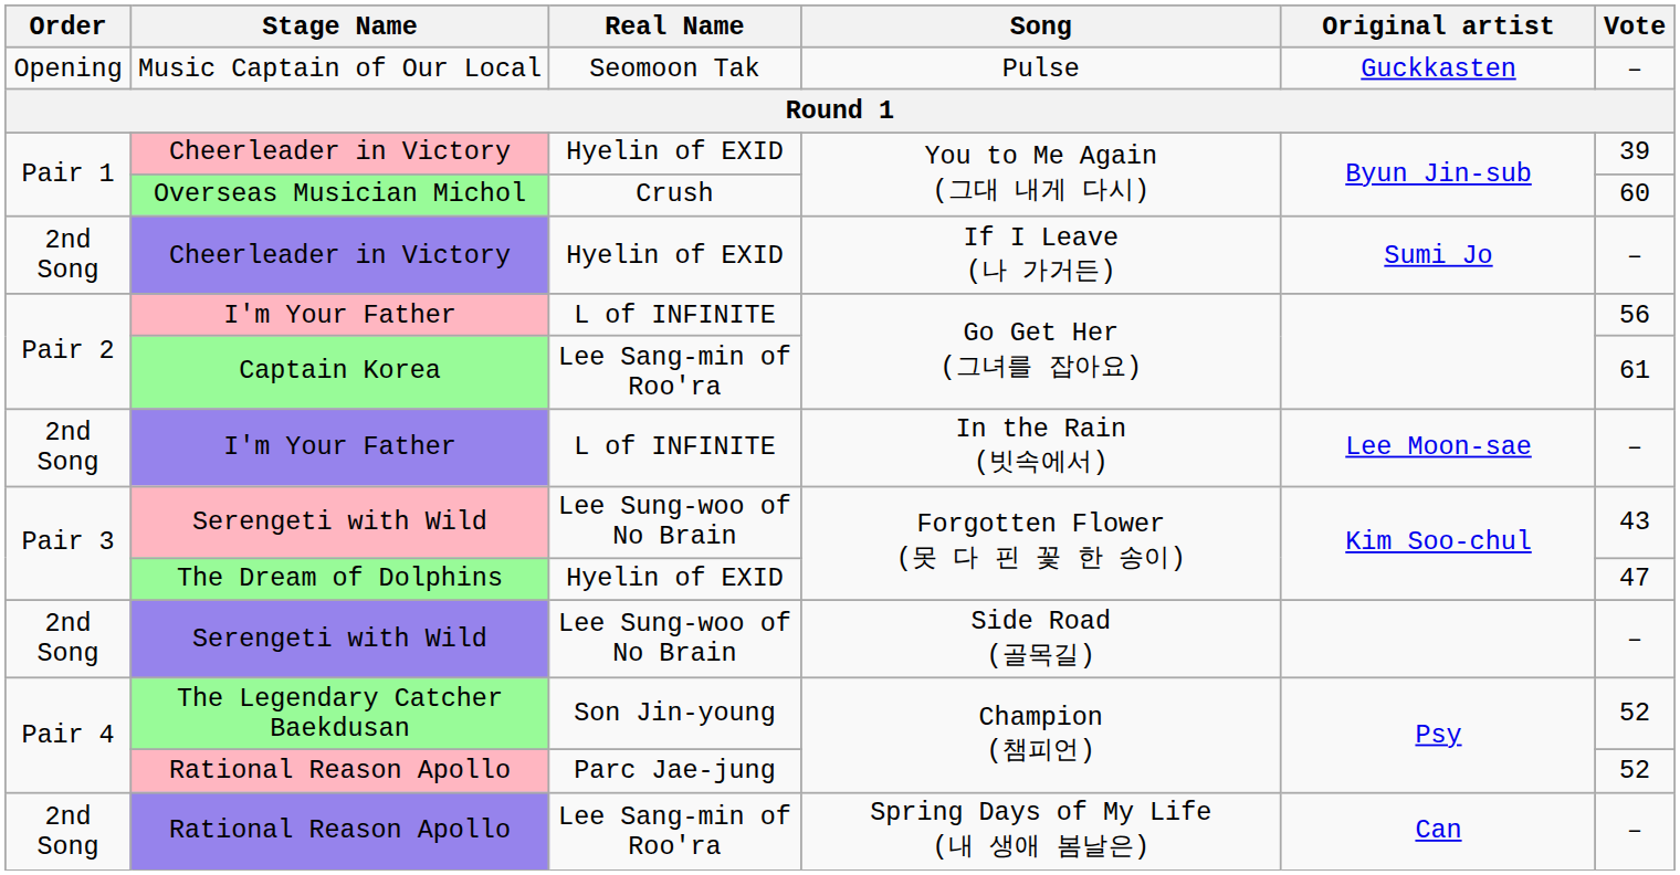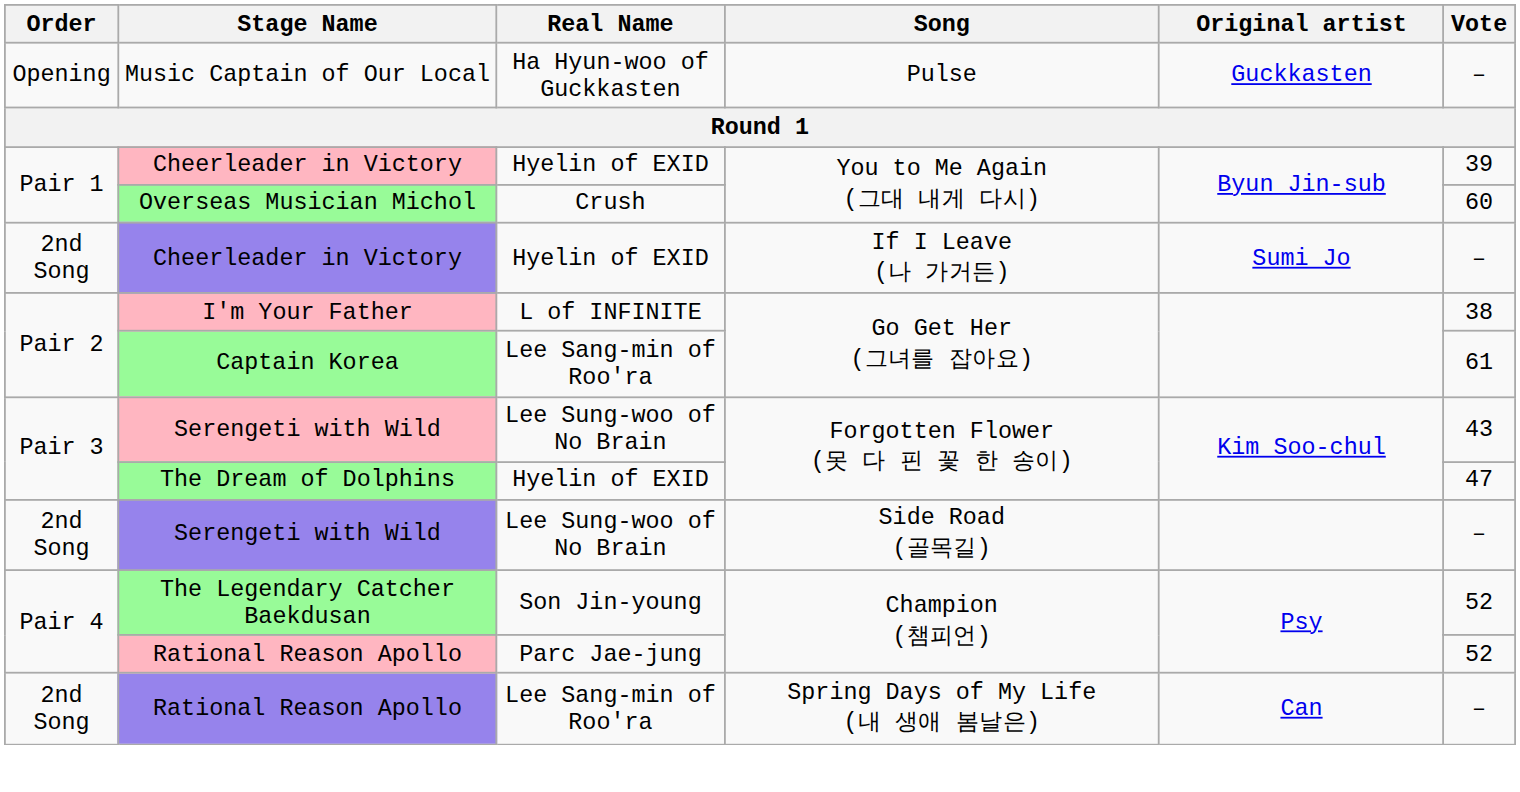 <table class="wikitable" style="text-align:center; width:95%;">
 <tr>
 <th style="width:1%;">Order</th>
 <th style="width:20%;">Stage Name</th>
 <th style="width:12%;">Real Name</th>
 <th style="width:23%;">Song</th>
 <th style="width:15%;">Original artist</th>
 <th style="width:1%;">Vote</th>
 </tr>
 <tr>
 <td>Opening</td>
 <td>Music Captain of Our Local</td>
-<td>Seomoon Tak</td>
+<td>Ha Hyun-woo of Guckkasten</td>
 <td>Pulse</td>
 <td><a href='#'>Guckkasten</a></td>
 <td>–</td>
 </tr>
 <tr>
 <th colspan=6>Round 1</th>
 </tr>
 <tr>
 <td rowspan=2>Pair 1</td>
 <td bgcolor="lightpink">Cheerleader in Victory</td>
 <td>Hyelin of EXID</td>
 <td rowspan=2>You to Me Again<br>(그대 내게 다시)</td>
 <td rowspan=2><a href='#'>Byun Jin-sub</a></td>
 <td>39</td>
 </tr>
 <tr>
 <td bgcolor="palegreen">Overseas Musician Michol</td>
 <td>Crush</td>
 <td>60</td>
 </tr>
 <tr>
 <td>2nd Song</td>
 <td bgcolor="#9683EC">Cheerleader in Victory</td>
 <td>Hyelin of EXID</td>
 <td>If I Leave<br>(나 가거든)</td>
 <td><a href='#'>Sumi Jo</a></td>
 <td>–</td>
 </tr>
 <tr>
 <td rowspan=2>Pair 2</td>
 <td bgcolor="lightpink">I'm Your Father</td>
 <td>L of INFINITE</td>
 <td rowspan=2>Go Get Her<br>(그녀를 잡아요)</td>
 <td rowspan=2></td>
-<td>56</td>
+<td>38</td>
 </tr>
 <tr>
 <td bgcolor="palegreen">Captain Korea</td>
 <td>Lee Sang-min of Roo'ra</td>
 <td>61</td>
-</tr>
-<tr>
-<td>2nd Song</td>
-<td bgcolor="#9683EC">I'm Your Father</td>
-<td>L of INFINITE</td>
-<td>In the Rain<br>(빗속에서)</td>
-<td><a href='#'>Lee Moon-sae</a></td>
-<td>–</td>
 </tr>
 <tr>
 <td rowspan=2>Pair 3</td>
 <td bgcolor="lightpink">Serengeti with Wild</td>
 <td>Lee Sung-woo of No Brain</td>
 <td rowspan=2>Forgotten Flower<br>(못 다 핀 꽃 한 송이)</td>
 <td rowspan=2><a href='#'>Kim Soo-chul</a></td>
 <td>43</td>
 </tr>
 <tr>
 <td bgcolor="palegreen">The Dream of Dolphins</td>
 <td>Hyelin of EXID</td>
 <td>47</td>
 </tr>
 <tr>
 <td>2nd Song</td>
 <td bgcolor="#9683EC">Serengeti with Wild</td>
 <td>Lee Sung-woo of No Brain</td>
 <td>Side Road<br>(골목길)</td>
 <td></td>
 <td>–</td>
 </tr>
 <tr>
 <td rowspan=2>Pair 4</td>
 <td bgcolor="palegreen">The Legendary Catcher Baekdusan</td>
 <td>Son Jin-young</td>
 <td rowspan=2>Champion<br>(챔피언)</td>
 <td rowspan=2><a href='#'>Psy</a></td>
 <td>52</td>
 </tr>
 <tr>
 <td bgcolor="lightpink">Rational Reason Apollo</td>
 <td>Parc Jae-jung</td>
 <td>52</td>
 </tr>
 <tr>
 <td>2nd Song</td>
 <td bgcolor="#9683EC">Rational Reason Apollo</td>
 <td>Lee Sang-min of Roo'ra</td>
 <td>Spring Days of My Life<br>(내 생애 봄날은)</td>
 <td><a href='#'>Can</a></td>
 <td>–</td>
 </tr>
 </table>
